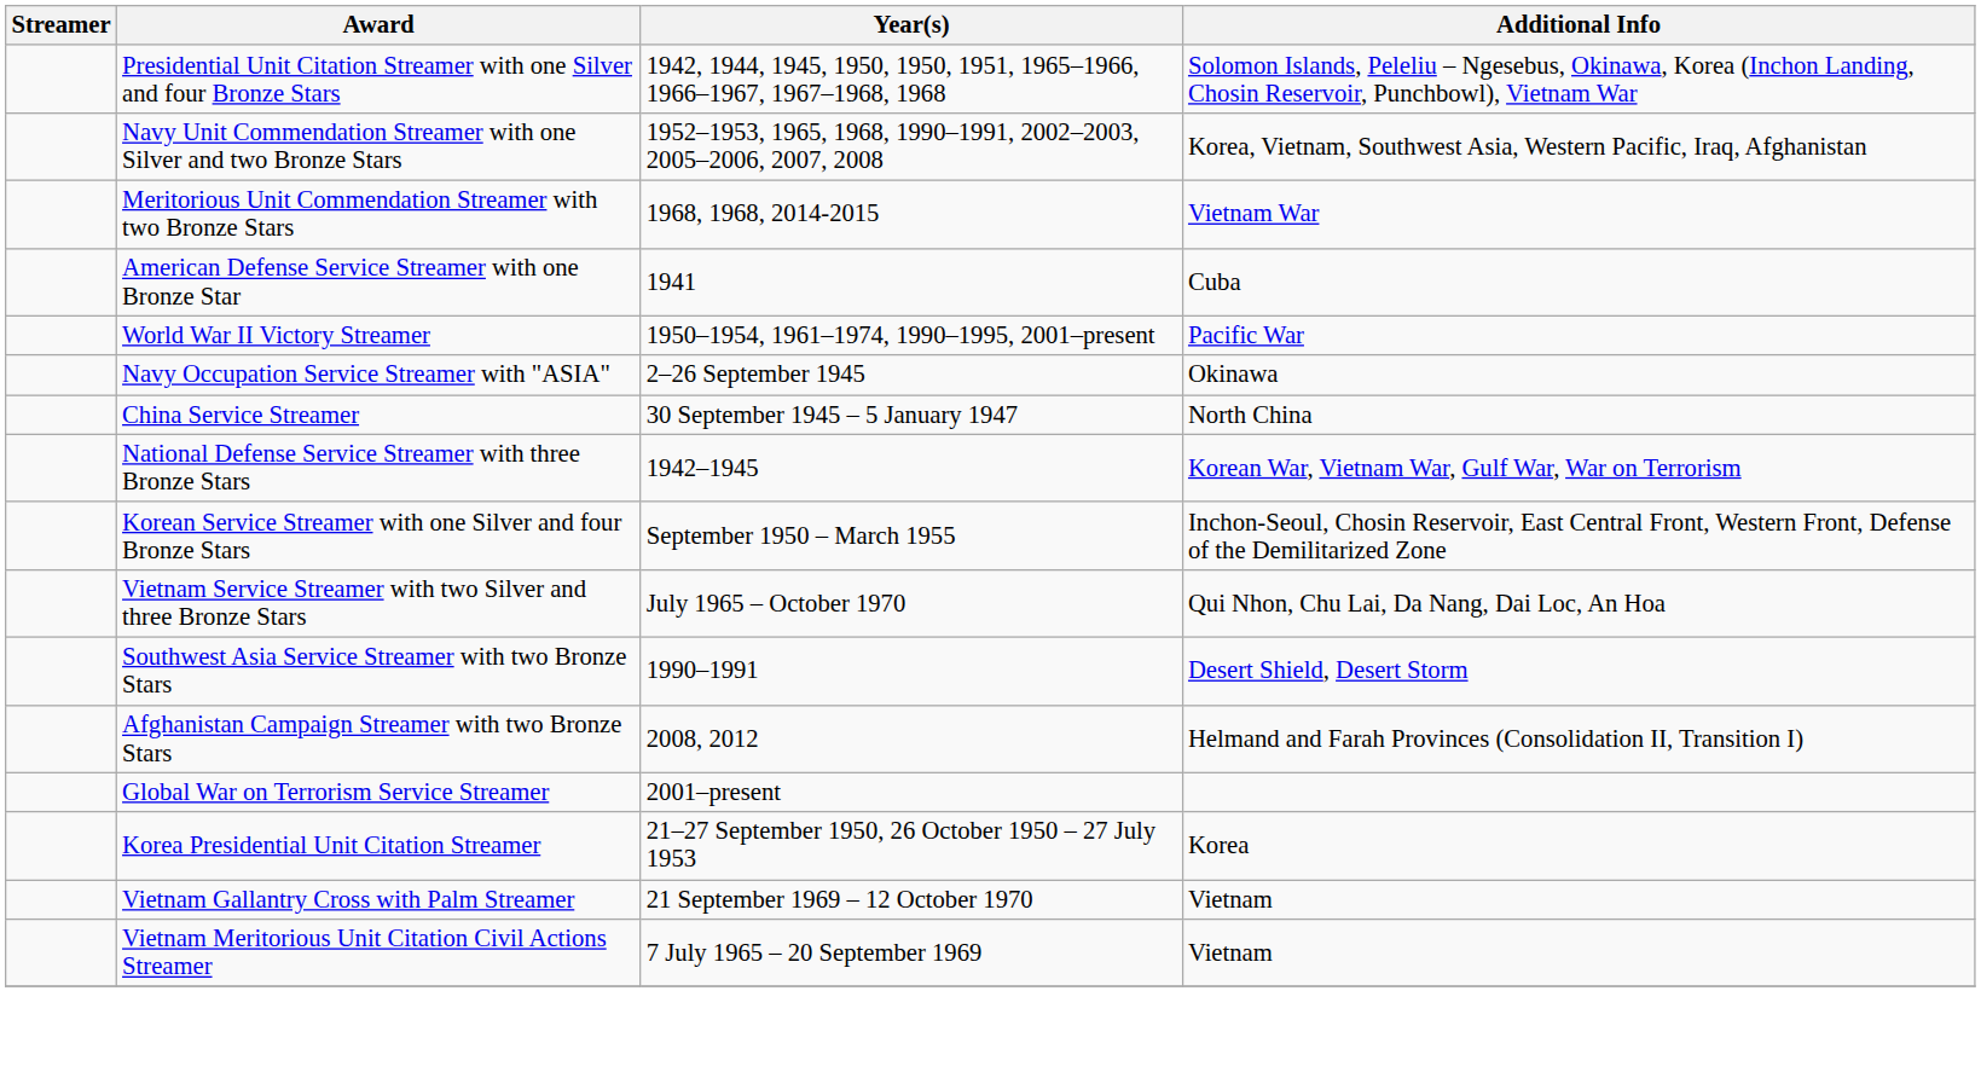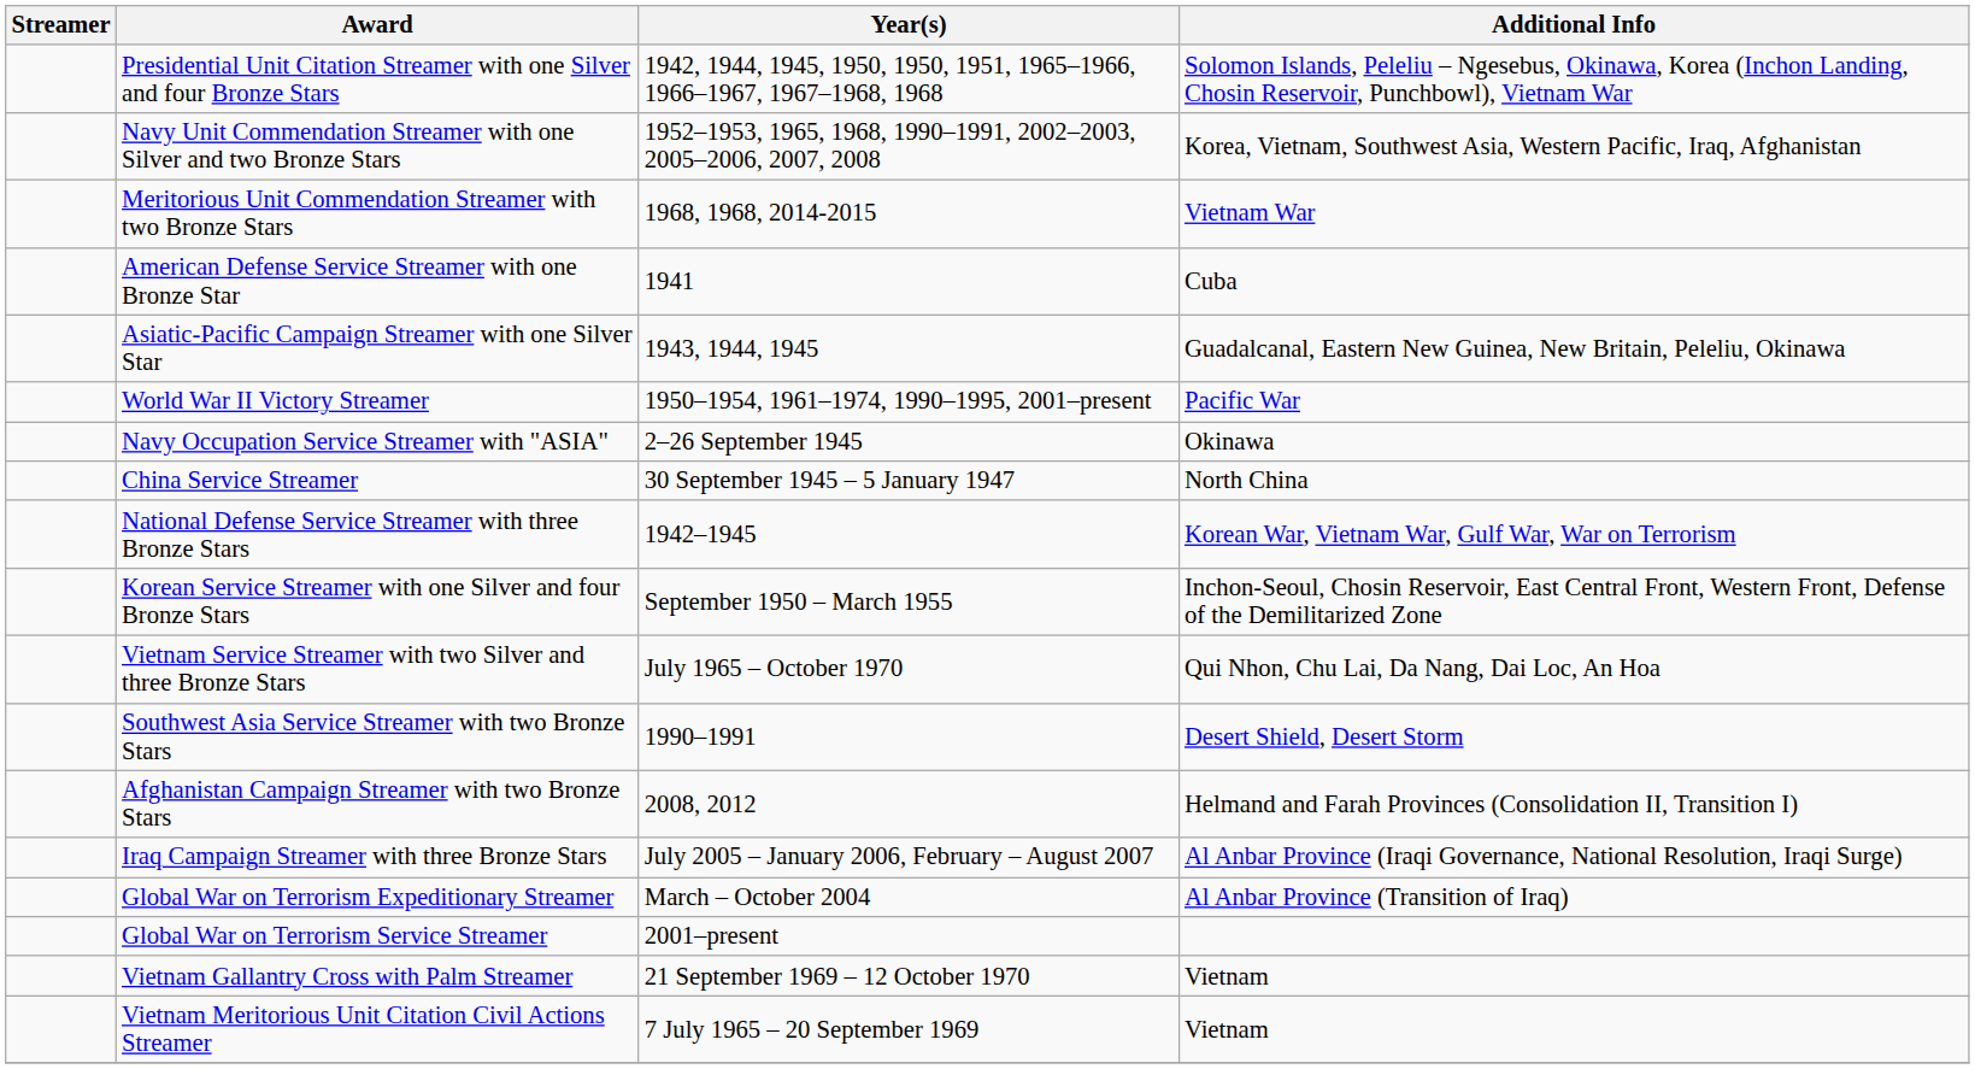 <table class="wikitable" style="margin:1em auto;">
 <tr>
 <th>Streamer</th>
 <th>Award</th>
 <th>Year(s)</th>
 <th>Additional Info</th>
 </tr>
 <tr>
 <td></td>
 <td><a href='#'>Presidential Unit Citation Streamer</a> with one <a href='#'>Silver</a> and four <a href='#'>Bronze Stars</a></td>
 <td>1942, 1944, 1945, 1950, 1950, 1951, 1965–1966, 1966–1967, 1967–1968, 1968</td>
 <td><a href='#'>Solomon Islands</a>, <a href='#'>Peleliu</a> – Ngesebus, <a href='#'>Okinawa</a>, Korea (<a href='#'>Inchon Landing</a>, <a href='#'>Chosin Reservoir</a>, Punchbowl), <a href='#'>Vietnam War</a></td>
 </tr>
 <tr>
 <td></td>
 <td><a href='#'>Navy Unit Commendation Streamer</a> with one Silver and two Bronze Stars</td>
 <td>1952–1953, 1965, 1968, 1990–1991, 2002–2003, 2005–2006, 2007, 2008</td>
 <td>Korea, Vietnam, Southwest Asia, Western Pacific, Iraq, Afghanistan</td>
 </tr>
 <tr>
 <td></td>
 <td><a href='#'>Meritorious Unit Commendation Streamer</a> with two Bronze Stars</td>
 <td>1968, 1968, 2014-2015</td>
 <td><a href='#'>Vietnam War</a></td>
 </tr>
 <tr>
 <td></td>
 <td><a href='#'>American Defense Service Streamer</a> with one Bronze Star</td>
 <td>1941</td>
 <td>Cuba</td>
+</tr>
+<tr>
+<td></td>
+<td><a href='#'>Asiatic-Pacific Campaign Streamer</a> with one Silver Star</td>
+<td>1943, 1944, 1945</td>
+<td>Guadalcanal, Eastern New Guinea, New Britain, Peleliu, Okinawa</td>
 </tr>
 <tr>
 <td></td>
 <td><a href='#'>World War II Victory Streamer</a></td>
 <td>1950–1954, 1961–1974, 1990–1995, 2001–present</td>
 <td><a href='#'>Pacific War</a></td>
 </tr>
 <tr>
 <td></td>
 <td><a href='#'>Navy Occupation Service Streamer</a> with "ASIA"</td>
 <td>2–26 September 1945</td>
 <td>Okinawa</td>
 </tr>
 <tr>
 <td></td>
 <td><a href='#'>China Service Streamer</a></td>
 <td>30 September 1945 – 5 January 1947</td>
 <td>North China</td>
 </tr>
 <tr>
 <td></td>
 <td><a href='#'>National Defense Service Streamer</a> with three Bronze Stars</td>
 <td>1942–1945</td>
 <td><a href='#'>Korean War</a>, <a href='#'>Vietnam War</a>, <a href='#'>Gulf War</a>, <a href='#'>War on Terrorism</a></td>
 </tr>
 <tr>
 <td></td>
 <td><a href='#'>Korean Service Streamer</a> with one Silver and four Bronze Stars</td>
 <td>September 1950 – March 1955</td>
 <td>Inchon-Seoul, Chosin Reservoir, East Central Front, Western Front, Defense of the Demilitarized Zone</td>
 </tr>
 <tr>
 <td></td>
 <td><a href='#'>Vietnam Service Streamer</a> with two Silver and three Bronze Stars</td>
 <td>July 1965 – October 1970</td>
 <td>Qui Nhon, Chu Lai, Da Nang, Dai Loc, An Hoa</td>
 </tr>
 <tr>
 <td></td>
 <td><a href='#'>Southwest Asia Service Streamer</a> with two Bronze Stars</td>
 <td>1990–1991</td>
 <td><a href='#'>Desert Shield</a>, <a href='#'>Desert Storm</a></td>
 </tr>
 <tr>
 <td></td>
 <td><a href='#'>Afghanistan Campaign Streamer</a> with two Bronze Stars</td>
 <td>2008, 2012</td>
 <td>Helmand and Farah Provinces (Consolidation II, Transition I)</td>
 </tr>
 <tr>
 <td></td>
+<td><a href='#'>Iraq Campaign Streamer</a> with three Bronze Stars</td>
+<td>July 2005 – January 2006, February – August 2007</td>
+<td><a href='#'>Al Anbar Province</a> (Iraqi Governance, National Resolution, Iraqi Surge)</td>
+</tr>
+<tr>
+<td></td>
+<td><a href='#'>Global War on Terrorism Expeditionary Streamer</a></td>
+<td>March – October 2004</td>
+<td><a href='#'>Al Anbar Province</a> (Transition of Iraq)</td>
+</tr>
+<tr>
+<td></td>
 <td><a href='#'>Global War on Terrorism Service Streamer</a></td>
 <td>2001–present</td>
 <td><br></td>
-</tr>
-<tr>
-<td></td>
-<td><a href='#'>Korea Presidential Unit Citation Streamer</a></td>
-<td>21–27 September 1950, 26 October 1950 – 27 July 1953</td>
-<td>Korea</td>
 </tr>
 <tr>
 <td></td>
 <td><a href='#'>Vietnam Gallantry Cross with Palm Streamer</a></td>
 <td>21 September 1969 – 12 October 1970</td>
 <td>Vietnam</td>
 </tr>
 <tr>
 <td></td>
 <td><a href='#'>Vietnam Meritorious Unit Citation Civil Actions Streamer</a></td>
 <td>7 July 1965 – 20 September 1969</td>
 <td>Vietnam</td>
 </tr>
 <tr>
 </tr>
 </table>
